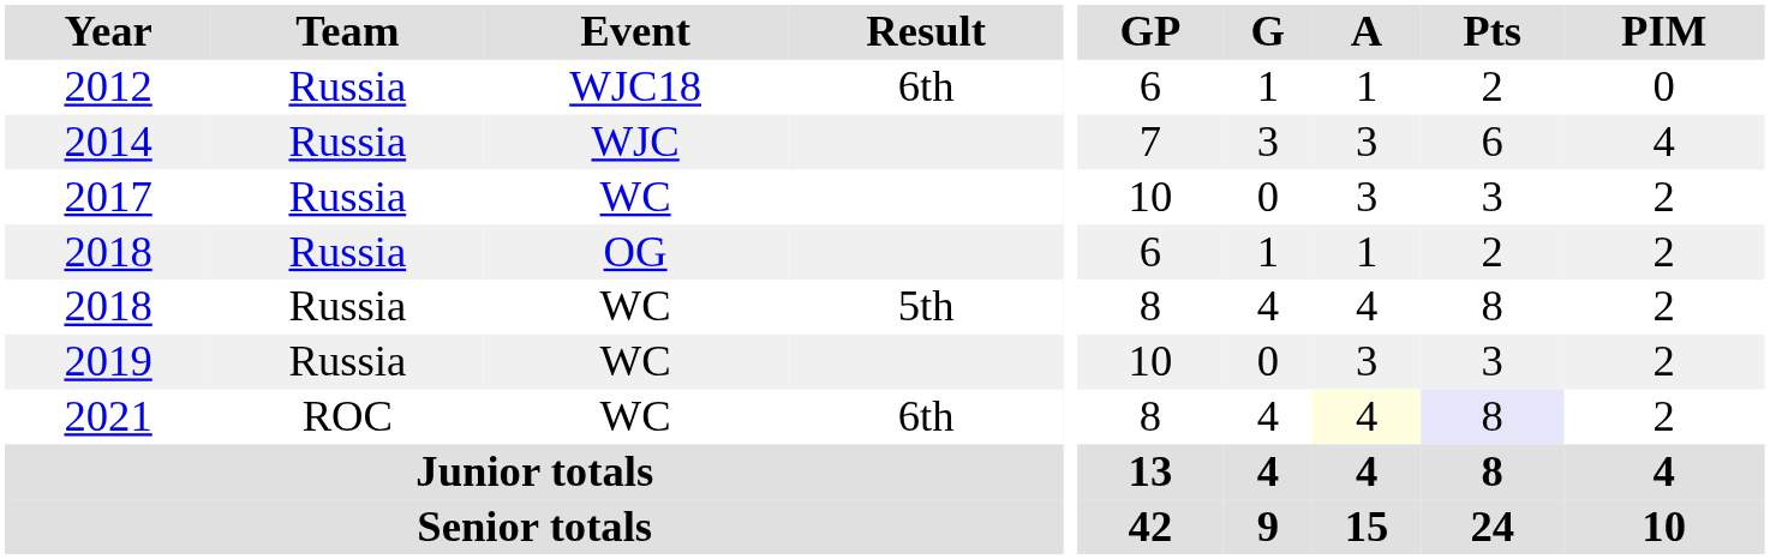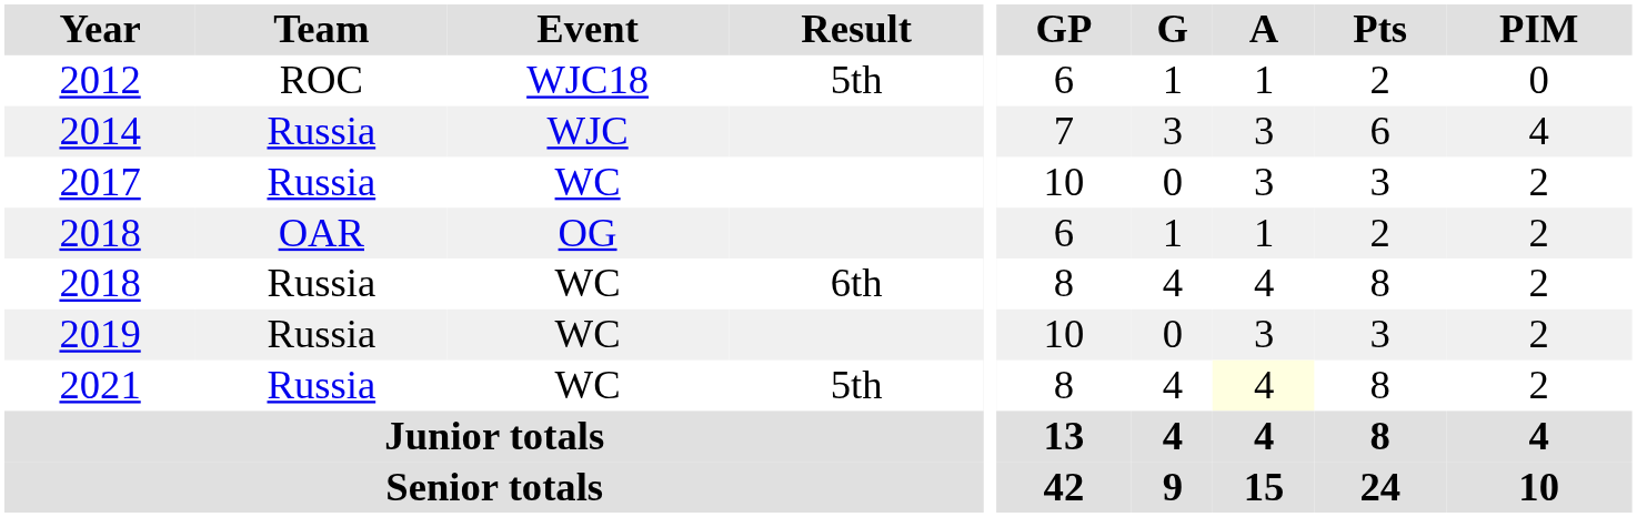 <table border="0" cellpadding="1" cellspacing="0" ID="Table3" style="text-align:center; width:40em">
 <tr ALIGN="center" bgcolor="#e0e0e0">
 <th>Year</th>
 <th>Team</th>
 <th>Event</th>
 <th>Result</th>
 <th rowspan="99" bgcolor="#ffffff"></th>
 <th>GP</th>
 <th>G</th>
 <th>A</th>
 <th>Pts</th>
 <th>PIM</th>
 </tr>
 <tr>
 <td><a href='#'>2012</a></td>
-<td><a href='#'>Russia</a></td>
+<td>ROC</td>
 <td><a href='#'>WJC18</a></td>
-<td>6th</td>
+<td>5th</td>
 <td>6</td>
 <td>1</td>
 <td>1</td>
 <td>2</td>
 <td>0</td>
 </tr>
 <tr bgcolor="#f0f0f0">
 <td><a href='#'>2014</a></td>
 <td><a href='#'>Russia</a></td>
 <td><a href='#'>WJC</a></td>
 <td></td>
 <td>7</td>
 <td>3</td>
 <td>3</td>
 <td>6</td>
 <td>4</td>
 </tr>
 <tr>
 <td><a href='#'>2017</a></td>
 <td><a href='#'>Russia</a></td>
 <td><a href='#'>WC</a></td>
 <td></td>
 <td>10</td>
 <td>0</td>
 <td>3</td>
 <td>3</td>
 <td>2</td>
 </tr>
 <tr bgcolor="#f0f0f0">
 <td><a href='#'>2018</a></td>
-<td><a href='#'>Russia</a></td>
+<td><a href='#'>OAR</a></td>
 <td><a href='#'>OG</a></td>
 <td></td>
 <td>6</td>
 <td>1</td>
 <td>1</td>
 <td>2</td>
 <td>2</td>
 </tr>
 <tr>
 <td><a href='#'>2018</a></td>
 <td>Russia</td>
 <td>WC</td>
-<td>5th</td>
+<td>6th</td>
 <td>8</td>
 <td>4</td>
 <td>4</td>
 <td>8</td>
 <td>2</td>
 </tr>
 <tr bgcolor="#f0f0f0">
 <td><a href='#'>2019</a></td>
 <td>Russia</td>
 <td>WC</td>
 <td></td>
 <td>10</td>
 <td>0</td>
 <td>3</td>
 <td>3</td>
 <td>2</td>
 </tr>
 <tr>
 <td><a href='#'>2021</a></td>
-<td>ROC</td>
+<td><a href='#'>Russia</a></td>
 <td>WC</td>
-<td>6th</td>
+<td>5th</td>
 <td>8</td>
 <td>4</td>
 <td style="background: lightyellow;">4</td>
-<td style="background: lavender;">8</td>
+<td>8</td>
 <td>2</td>
 </tr>
 <tr bgcolor="#e0e0e0">
 <th colspan="4">Junior totals</th>
 <th>13</th>
 <th>4</th>
 <th>4</th>
 <th>8</th>
 <th>4</th>
 </tr>
 <tr bgcolor="#e0e0e0">
 <th colspan="4">Senior totals</th>
 <th>42</th>
 <th>9</th>
 <th>15</th>
 <th>24</th>
 <th>10</th>
 </tr>
 </table>
